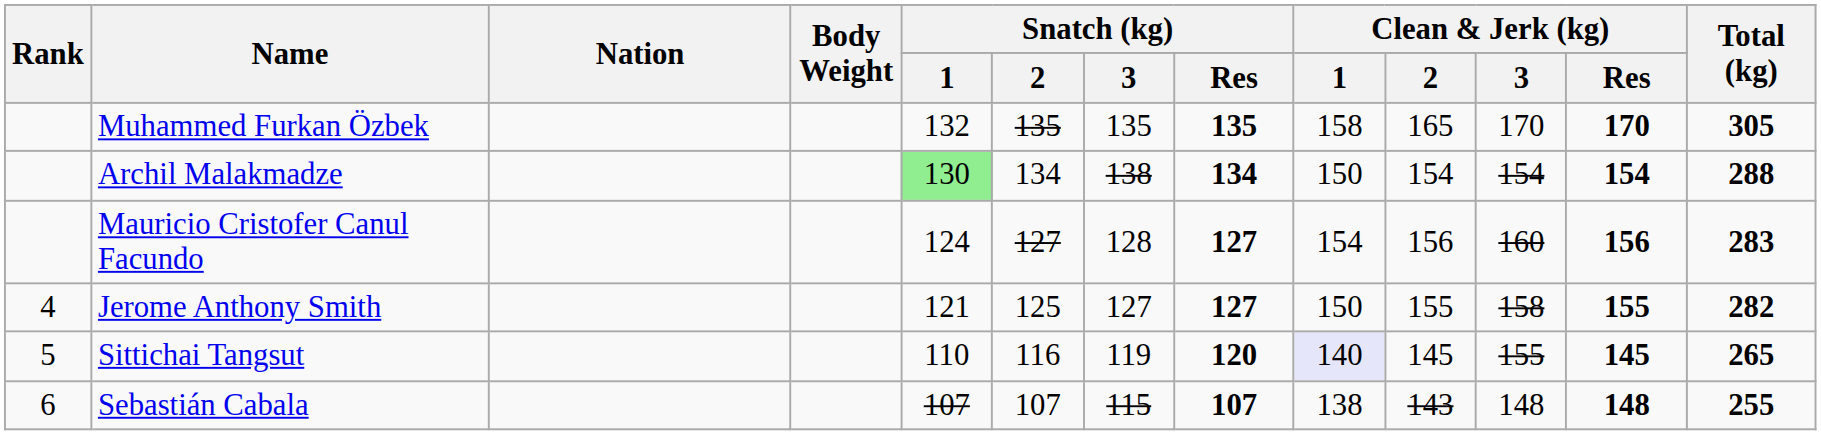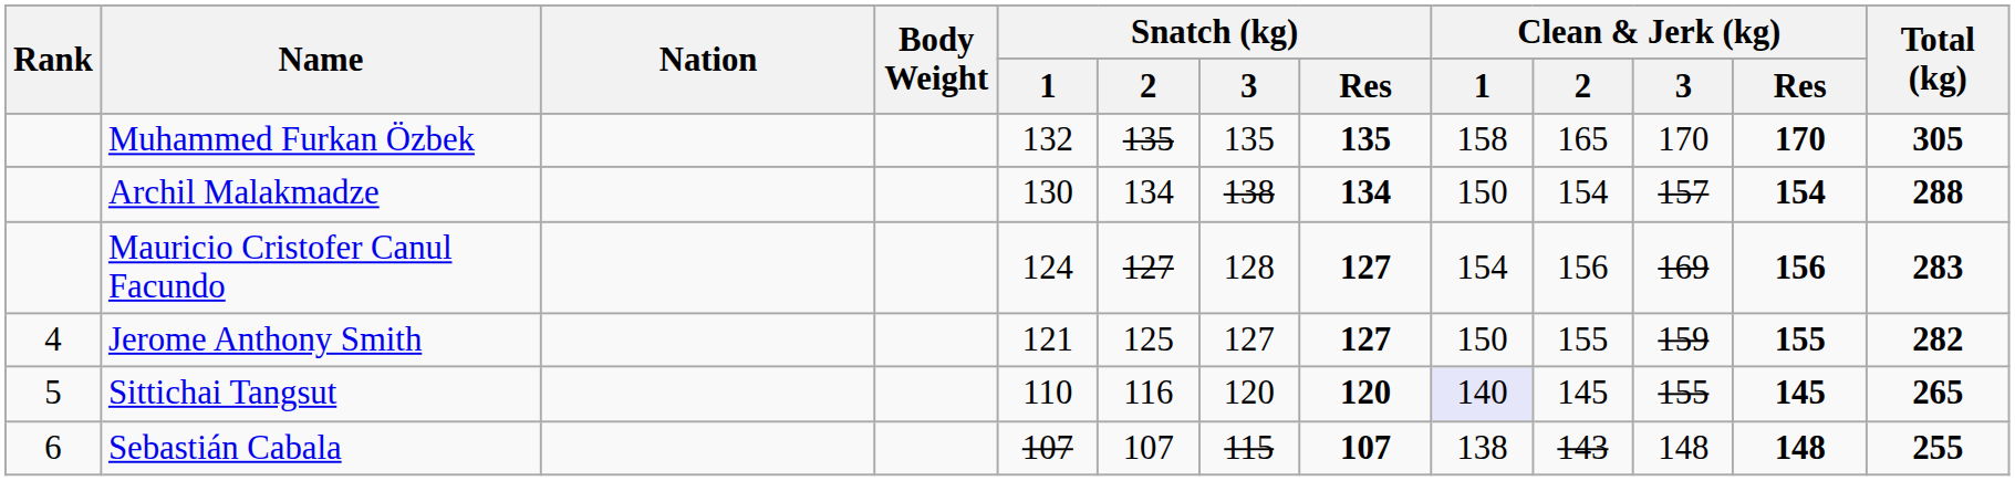 <table class = "wikitable" style="text-align:center;">
 <tr>
 <th rowspan=2>Rank</th>
 <th rowspan=2 width=200>Name</th>
 <th rowspan=2 width=150>Nation</th>
 <th rowspan=2 width=50>Body Weight</th>
 <th colspan=4>Snatch (kg)</th>
 <th colspan=4>Clean & Jerk (kg)</th>
 <th rowspan=2 width=60>Total (kg)</th>
 </tr>
 <tr>
 <th width=40>1</th>
 <th width=40>2</th>
 <th width=40>3</th>
 <th width=55>Res</th>
 <th width=40>1</th>
 <th width=40>2</th>
 <th width=40>3</th>
 <th width=55>Res</th>
 </tr>
 <tr>
 <td></td>
 <td align=left><a href='#'>Muhammed Furkan Özbek</a></td>
 <td align=left></td>
 <td></td>
 <td>132</td>
 <td><s>135</s></td>
 <td>135</td>
 <td><strong>135</strong></td>
 <td>158</td>
 <td>165</td>
 <td>170</td>
 <td><strong>170</strong></td>
 <td><strong>305</strong></td>
 </tr>
 <tr>
 <td></td>
 <td align=left><a href='#'>Archil Malakmadze</a></td>
 <td align=left></td>
 <td></td>
-<td style="background: lightgreen;">130</td>
+<td>130</td>
 <td>134</td>
 <td><s>138</s></td>
 <td><strong>134</strong></td>
 <td>150</td>
 <td>154</td>
-<td><s>154</s></td>
+<td><s>157</s></td>
 <td><strong>154</strong></td>
 <td><strong>288</strong></td>
 </tr>
 <tr>
 <td></td>
 <td align=left><a href='#'>Mauricio Cristofer Canul Facundo</a></td>
 <td align=left></td>
 <td></td>
 <td>124</td>
 <td><s>127</s></td>
 <td>128</td>
 <td><strong>127</strong></td>
 <td>154</td>
 <td>156</td>
-<td><s>160</s></td>
+<td><s>169</s></td>
 <td><strong>156</strong></td>
 <td><strong>283</strong></td>
 </tr>
 <tr>
 <td>4</td>
 <td align=left><a href='#'>Jerome Anthony Smith</a></td>
 <td align=left></td>
 <td></td>
 <td>121</td>
 <td>125</td>
 <td>127</td>
 <td><strong>127</strong></td>
 <td>150</td>
 <td>155</td>
-<td><s>158</s></td>
+<td><s>159</s></td>
 <td><strong>155 </strong></td>
 <td><strong>282</strong></td>
 </tr>
 <tr>
 <td>5</td>
 <td align=left><a href='#'>Sittichai Tangsut</a></td>
 <td align=left></td>
 <td></td>
 <td>110</td>
 <td>116</td>
-<td>119</td>
+<td>120</td>
 <td><strong>120</strong></td>
 <td style="background: lavender;">140</td>
 <td>145</td>
 <td><s>155</s></td>
 <td><strong>145</strong></td>
 <td><strong>265</strong></td>
 </tr>
 <tr>
 <td>6</td>
 <td align=left><a href='#'>Sebastián Cabala</a></td>
 <td align=left></td>
 <td></td>
 <td><s>107</s></td>
 <td>107</td>
 <td><s>115</s></td>
 <td><strong>107</strong></td>
 <td>138</td>
 <td><s>143</s></td>
 <td>148</td>
 <td><strong>148</strong></td>
 <td><strong>255</strong></td>
 </tr>
 </table>
